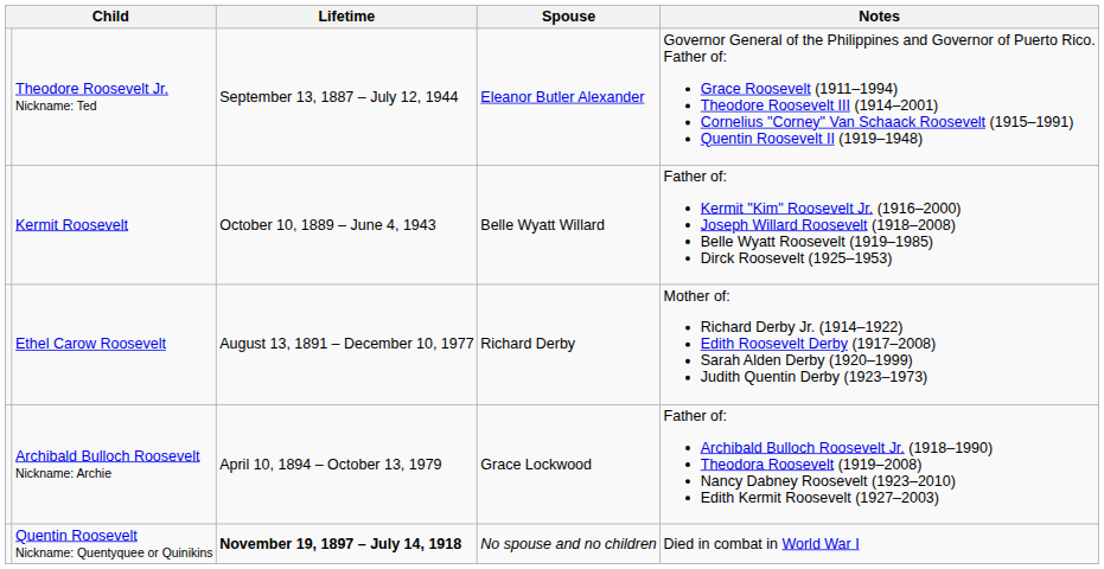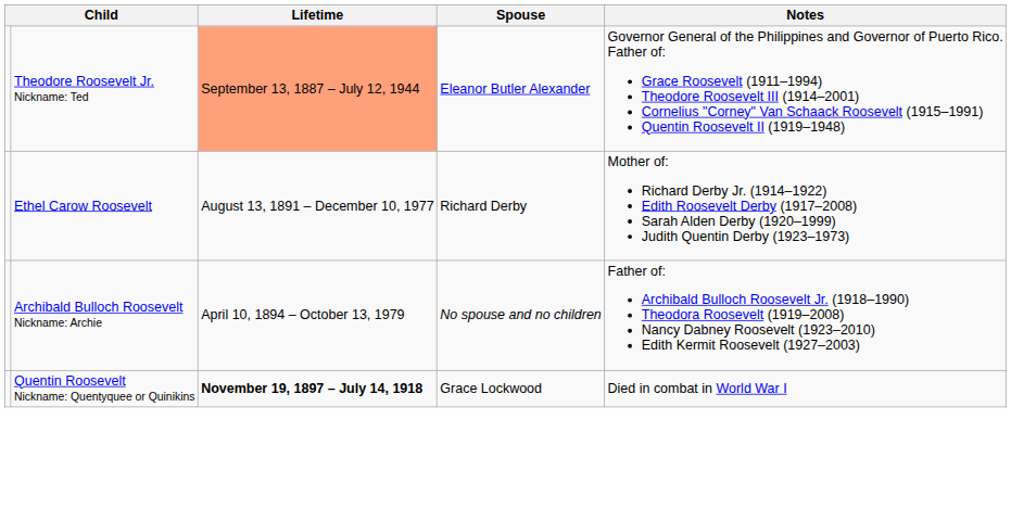 <table class="wikitable">
 <tr>
 <th colspan="2">Child</th>
 <th>Lifetime</th>
 <th>Spouse</th>
 <th>Notes</th>
 </tr>
 <tr>
 <td></td>
 <td><a href='#'>Theodore Roosevelt Jr.</a><br><small>Nickname: Ted</small></td>
-<td>September 13, 1887 – July 12, 1944</td>
+<td style="background: lightsalmon;">September 13, 1887 – July 12, 1944</td>
 <td><a href='#'>Eleanor Butler Alexander</a></td>
 <td>Governor General of the Philippines and Governor of Puerto Rico.<br>Father of:<br><ul><li><a href='#'>Grace Roosevelt</a> (1911–1994)</li><li><a href='#'>Theodore Roosevelt III</a> (1914–2001)</li><li><a href='#'>Cornelius "Corney" Van Schaack Roosevelt</a> (1915–1991)</li><li><a href='#'>Quentin Roosevelt II</a> (1919–1948)</li></ul></td>
-</tr>
-<tr>
-<td></td>
-<td><a href='#'>Kermit Roosevelt</a></td>
-<td>October 10, 1889 – June 4, 1943</td>
-<td>Belle Wyatt Willard</td>
-<td>Father of:<br><ul><li><a href='#'>Kermit "Kim" Roosevelt Jr.</a> (1916–2000)</li><li><a href='#'>Joseph Willard Roosevelt</a> (1918–2008)</li><li>Belle Wyatt Roosevelt (1919–1985)</li><li>Dirck Roosevelt (1925–1953)</li></ul></td>
 </tr>
 <tr>
 <td></td>
 <td><a href='#'>Ethel Carow Roosevelt</a></td>
 <td>August 13, 1891 – December 10, 1977</td>
 <td>Richard Derby</td>
 <td>Mother of:<br><ul><li>Richard Derby Jr. (1914–1922)</li><li><a href='#'>Edith Roosevelt Derby</a> (1917–2008)</li><li>Sarah Alden Derby (1920–1999)</li><li>Judith Quentin Derby (1923–1973)</li></ul></td>
 </tr>
 <tr>
 <td></td>
 <td><a href='#'>Archibald Bulloch Roosevelt</a><br><small>Nickname: Archie</small></td>
 <td>April 10, 1894 – October 13, 1979</td>
-<td>Grace Lockwood</td>
+<td><em>No spouse and no children</em></td>
 <td>Father of:<br><ul><li><a href='#'>Archibald Bulloch Roosevelt Jr.</a> (1918–1990)</li><li><a href='#'>Theodora Roosevelt</a> (1919–2008)</li><li>Nancy Dabney Roosevelt (1923–2010)</li><li>Edith Kermit Roosevelt (1927–2003)</li></ul></td>
 </tr>
 <tr>
 <td></td>
 <td><a href='#'>Quentin Roosevelt</a><br><small>Nickname: Quentyquee or Quinikins</small></td>
 <td><strong>November 19, 1897 – July 14, 1918</strong></td>
-<td><em>No spouse and no children</em></td>
+<td>Grace Lockwood</td>
 <td>Died in combat in <a href='#'>World War I</a></td>
 </tr>
 </table>
